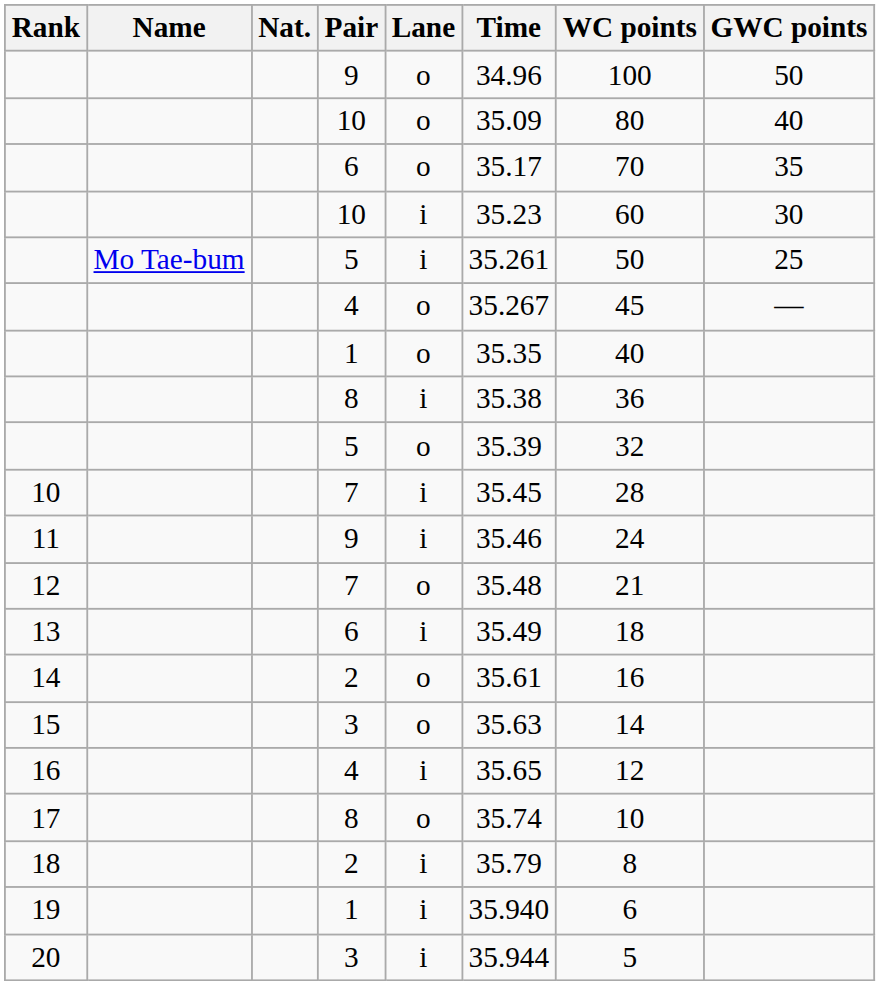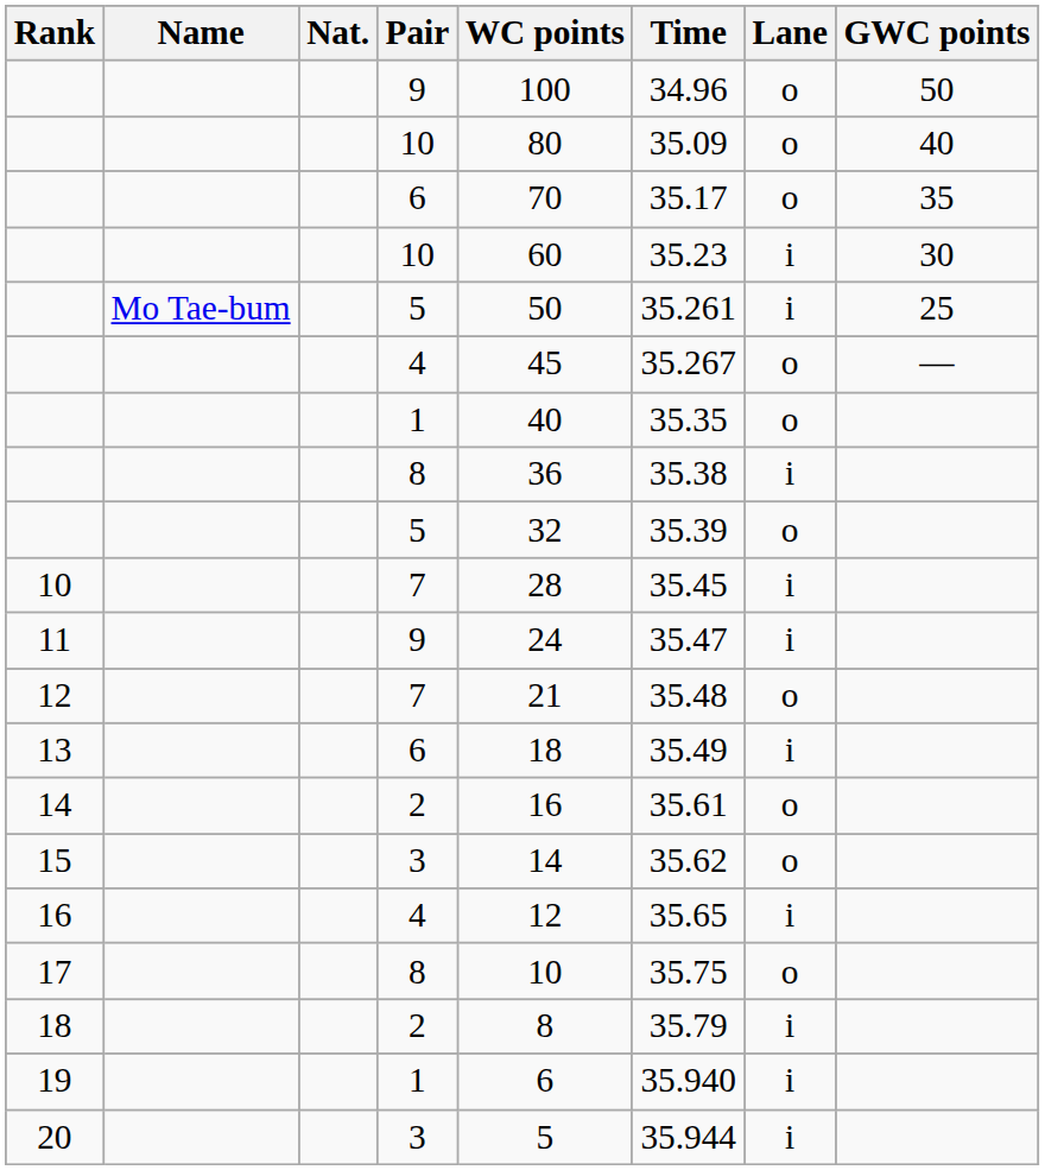 <table class="wikitable sortable" style="text-align:center">
 <tr>
 <th>Rank</th>
 <th>Name</th>
 <th>Nat.</th>
 <th>Pair</th>
+<th>WC points</th>
+<th>Time</th>
 <th>Lane</th>
-<th>Time</th>
-<th>WC points</th>
 <th>GWC points</th>
 </tr>
 <tr>
 <td></td>
 <td align=left></td>
 <td></td>
 <td>9</td>
+<td>100</td>
+<td>34.96</td>
 <td>o</td>
-<td>34.96</td>
-<td>100</td>
 <td>50</td>
 </tr>
 <tr>
 <td></td>
 <td align=left></td>
 <td></td>
 <td>10</td>
+<td>80</td>
+<td>35.09</td>
 <td>o</td>
-<td>35.09</td>
-<td>80</td>
 <td>40</td>
 </tr>
 <tr>
 <td></td>
 <td align=left></td>
 <td></td>
 <td>6</td>
+<td>70</td>
+<td>35.17</td>
 <td>o</td>
-<td>35.17</td>
-<td>70</td>
 <td>35</td>
 </tr>
 <tr>
 <td></td>
 <td align=left></td>
 <td></td>
 <td>10</td>
+<td>60</td>
+<td>35.23</td>
 <td>i</td>
-<td>35.23</td>
-<td>60</td>
 <td>30</td>
 </tr>
 <tr>
 <td></td>
 <td align=left><a href='#'>Mo Tae-bum</a></td>
 <td></td>
 <td>5</td>
+<td>50</td>
+<td>35.261</td>
 <td>i</td>
-<td>35.261</td>
-<td>50</td>
 <td>25</td>
 </tr>
 <tr>
 <td></td>
 <td align=left></td>
 <td></td>
 <td>4</td>
+<td>45</td>
+<td>35.267</td>
 <td>o</td>
-<td>35.267</td>
-<td>45</td>
 <td>—</td>
 </tr>
 <tr>
 <td></td>
 <td align=left></td>
 <td></td>
 <td>1</td>
+<td>40</td>
+<td>35.35</td>
 <td>o</td>
-<td>35.35</td>
-<td>40</td>
 <td></td>
 </tr>
 <tr>
 <td></td>
 <td align=left></td>
 <td></td>
 <td>8</td>
+<td>36</td>
+<td>35.38</td>
 <td>i</td>
-<td>35.38</td>
-<td>36</td>
 <td></td>
 </tr>
 <tr>
 <td></td>
 <td align=left></td>
 <td></td>
 <td>5</td>
+<td>32</td>
+<td>35.39</td>
 <td>o</td>
-<td>35.39</td>
-<td>32</td>
 <td></td>
 </tr>
 <tr>
 <td>10</td>
 <td align=left></td>
 <td></td>
 <td>7</td>
+<td>28</td>
+<td>35.45</td>
 <td>i</td>
-<td>35.45</td>
-<td>28</td>
 <td></td>
 </tr>
 <tr>
 <td>11</td>
 <td align=left></td>
 <td></td>
 <td>9</td>
+<td>24</td>
+<td>35.47</td>
 <td>i</td>
-<td>35.46</td>
-<td>24</td>
 <td></td>
 </tr>
 <tr>
 <td>12</td>
 <td align=left></td>
 <td></td>
 <td>7</td>
+<td>21</td>
+<td>35.48</td>
 <td>o</td>
-<td>35.48</td>
-<td>21</td>
 <td></td>
 </tr>
 <tr>
 <td>13</td>
 <td align=left></td>
 <td></td>
 <td>6</td>
+<td>18</td>
+<td>35.49</td>
 <td>i</td>
-<td>35.49</td>
-<td>18</td>
 <td></td>
 </tr>
 <tr>
 <td>14</td>
 <td align=left></td>
 <td></td>
 <td>2</td>
+<td>16</td>
+<td>35.61</td>
 <td>o</td>
-<td>35.61</td>
-<td>16</td>
 <td></td>
 </tr>
 <tr>
 <td>15</td>
 <td align=left></td>
 <td></td>
 <td>3</td>
+<td>14</td>
+<td>35.62</td>
 <td>o</td>
-<td>35.63</td>
-<td>14</td>
 <td></td>
 </tr>
 <tr>
 <td>16</td>
 <td align=left></td>
 <td></td>
 <td>4</td>
+<td>12</td>
+<td>35.65</td>
 <td>i</td>
-<td>35.65</td>
-<td>12</td>
 <td></td>
 </tr>
 <tr>
 <td>17</td>
 <td align=left></td>
 <td></td>
 <td>8</td>
+<td>10</td>
+<td>35.75</td>
 <td>o</td>
-<td>35.74</td>
-<td>10</td>
 <td></td>
 </tr>
 <tr>
 <td>18</td>
 <td align=left></td>
 <td></td>
 <td>2</td>
+<td>8</td>
+<td>35.79</td>
 <td>i</td>
-<td>35.79</td>
-<td>8</td>
 <td></td>
 </tr>
 <tr>
 <td>19</td>
 <td align=left></td>
 <td></td>
 <td>1</td>
+<td>6</td>
+<td>35.940</td>
 <td>i</td>
-<td>35.940</td>
-<td>6</td>
 <td></td>
 </tr>
 <tr>
 <td>20</td>
 <td align=left></td>
 <td></td>
 <td>3</td>
+<td>5</td>
+<td>35.944</td>
 <td>i</td>
-<td>35.944</td>
-<td>5</td>
 <td></td>
 </tr>
 </table>
